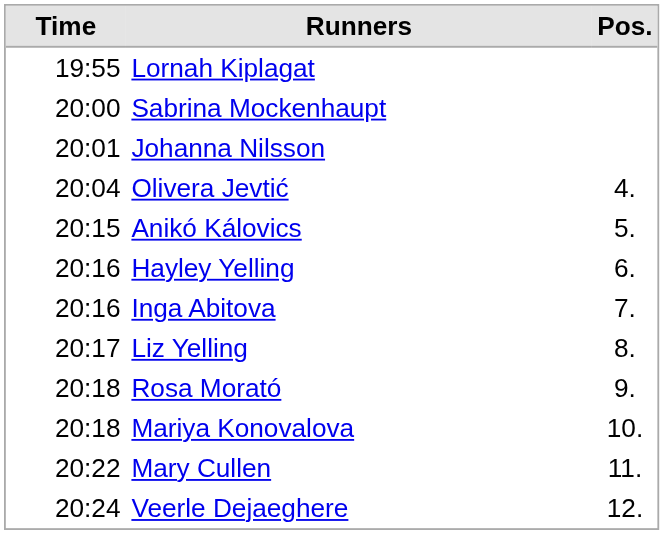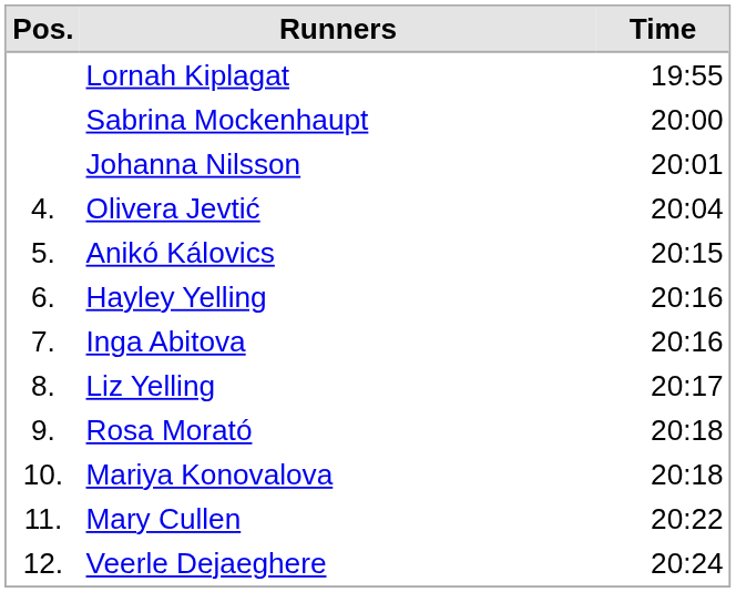 <table cellspacing="0" cellpadding="3" style="border:1px solid #AAAAAA;font-size:90%">
 <tr bgcolor="#E4E4E4">
+<th style="border-bottom:1px solid #AAAAAA" width=10>Pos.</th>
+<th style="border-bottom:1px solid #AAAAAA" width=250>Runners</th>
 <th style="border-bottom:1px solid #AAAAAA" width=60>Time</th>
-<th style="border-bottom:1px solid #AAAAAA" width=250>Runners</th>
-<th style="border-bottom:1px solid #AAAAAA" width=10>Pos.</th>
 </tr>
 <tr align="center">
+<td align="center"></td>
+<td align="left"> <a href='#'>Lornah Kiplagat</a></td>
 <td align="right">19:55</td>
-<td align="left"> <a href='#'>Lornah Kiplagat</a></td>
-<td align="center"></td>
 </tr>
 <tr align="center">
+<td align="center"></td>
+<td align="left"> <a href='#'>Sabrina Mockenhaupt</a></td>
 <td align="right">20:00</td>
-<td align="left"> <a href='#'>Sabrina Mockenhaupt</a></td>
-<td align="center"></td>
 </tr>
 <tr align="center">
+<td align="center"></td>
+<td align="left"> <a href='#'>Johanna Nilsson</a></td>
 <td align="right">20:01</td>
-<td align="left"> <a href='#'>Johanna Nilsson</a></td>
-<td align="center"></td>
 </tr>
 <tr align="center">
+<td align="center">4.</td>
+<td align="left"> <a href='#'>Olivera Jevtić</a></td>
 <td align="right">20:04</td>
-<td align="left"> <a href='#'>Olivera Jevtić</a></td>
-<td align="center">4.</td>
 </tr>
 <tr align="center">
+<td align="center">5.</td>
+<td align="left"> <a href='#'>Anikó Kálovics</a></td>
 <td align="right">20:15</td>
-<td align="left"> <a href='#'>Anikó Kálovics</a></td>
-<td align="center">5.</td>
 </tr>
 <tr align="center">
+<td align="center">6.</td>
+<td align="left"> <a href='#'>Hayley Yelling</a></td>
 <td align="right">20:16</td>
-<td align="left"> <a href='#'>Hayley Yelling</a></td>
-<td align="center">6.</td>
 </tr>
 <tr align="center">
+<td align="center">7.</td>
+<td align="left"> <a href='#'>Inga Abitova</a></td>
 <td align="right">20:16</td>
-<td align="left"> <a href='#'>Inga Abitova</a></td>
-<td align="center">7.</td>
 </tr>
 <tr align="center">
+<td align="center">8.</td>
+<td align="left"> <a href='#'>Liz Yelling</a></td>
 <td align="right">20:17</td>
-<td align="left"> <a href='#'>Liz Yelling</a></td>
-<td align="center">8.</td>
 </tr>
 <tr align="center">
+<td align="center">9.</td>
+<td align="left"> <a href='#'>Rosa Morató</a></td>
 <td align="right">20:18</td>
-<td align="left"> <a href='#'>Rosa Morató</a></td>
-<td align="center">9.</td>
 </tr>
 <tr align="center">
+<td align="center">10.</td>
+<td align="left"> <a href='#'>Mariya Konovalova</a></td>
 <td align="right">20:18</td>
-<td align="left"> <a href='#'>Mariya Konovalova</a></td>
-<td align="center">10.</td>
 </tr>
 <tr align="center">
+<td align="center">11.</td>
+<td align="left"> <a href='#'>Mary Cullen</a></td>
 <td align="right">20:22</td>
-<td align="left"> <a href='#'>Mary Cullen</a></td>
-<td align="center">11.</td>
 </tr>
 <tr align="center">
+<td align="center">12.</td>
+<td align="left"> <a href='#'>Veerle Dejaeghere</a></td>
 <td align="right">20:24</td>
-<td align="left"> <a href='#'>Veerle Dejaeghere</a></td>
-<td align="center">12.</td>
 </tr>
 </table>
